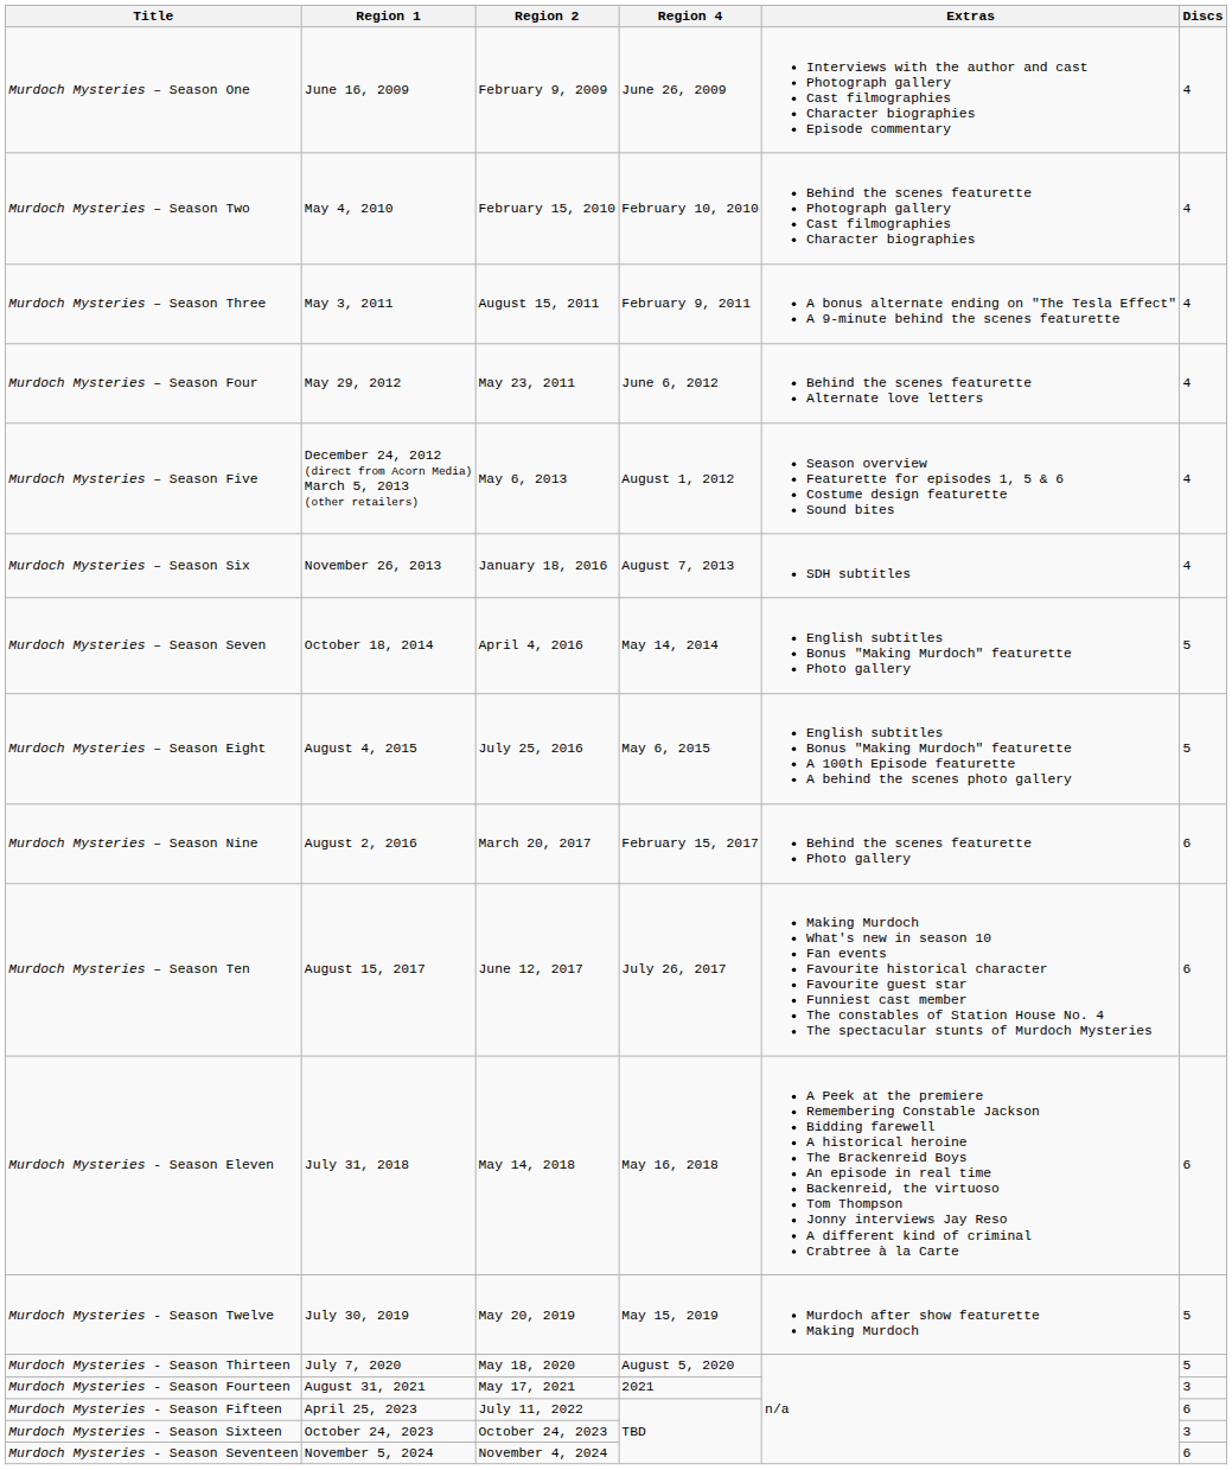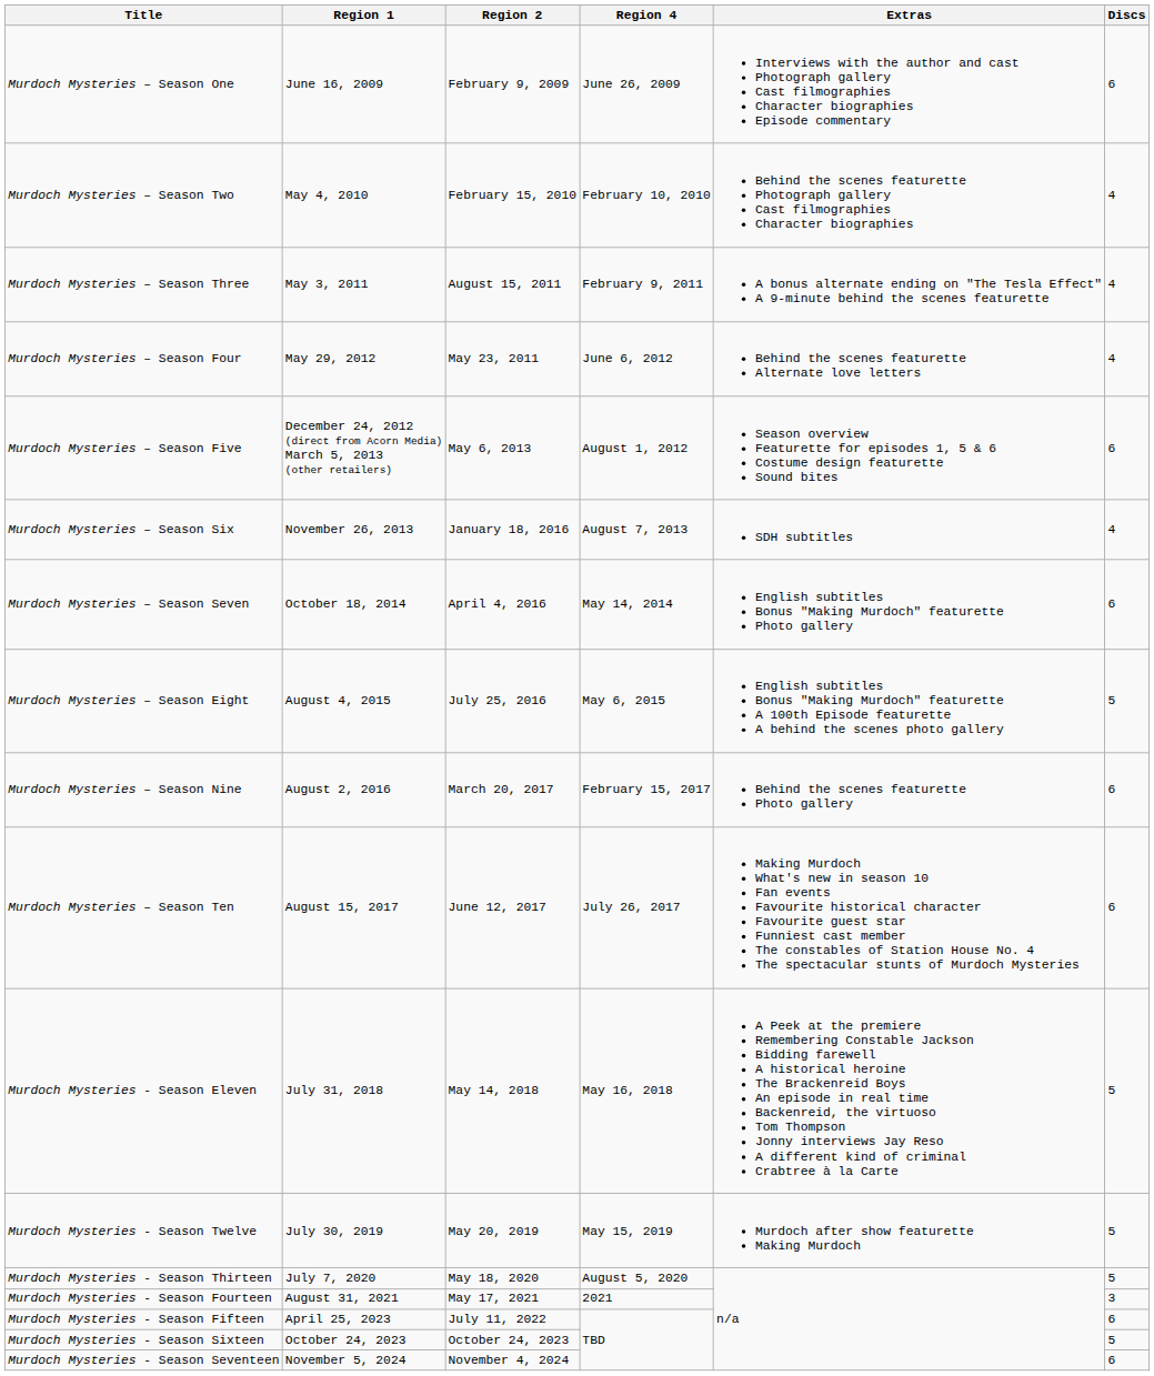 <table class="wikitable">
 <tr>
 <th>Title</th>
 <th>Region 1</th>
 <th>Region 2</th>
 <th>Region 4</th>
 <th>Extras</th>
 <th>Discs</th>
 </tr>
 <tr>
 <td><em>Murdoch Mysteries</em> – Season One</td>
 <td>June 16, 2009</td>
 <td>February 9, 2009</td>
 <td>June 26, 2009</td>
 <td><br><ul><li>Interviews with the author and cast</li><li>Photograph gallery</li><li>Cast filmographies</li><li>Character biographies</li><li>Episode commentary</li></ul></td>
-<td>4</td>
+<td>6</td>
 </tr>
 <tr>
 <td><em>Murdoch Mysteries</em> – Season Two</td>
 <td>May 4, 2010</td>
 <td>February 15, 2010</td>
 <td>February 10, 2010</td>
 <td><br><ul><li>Behind the scenes featurette</li><li>Photograph gallery</li><li>Cast filmographies</li><li>Character biographies</li></ul></td>
 <td>4</td>
 </tr>
 <tr>
 <td><em>Murdoch Mysteries</em> – Season Three</td>
 <td>May 3, 2011</td>
 <td>August 15, 2011</td>
 <td>February 9, 2011</td>
 <td><br><ul><li>A bonus alternate ending on "The Tesla Effect"</li><li>A 9-minute behind the scenes featurette</li></ul></td>
 <td>4</td>
 </tr>
 <tr>
 <td><em>Murdoch Mysteries</em> – Season Four</td>
 <td>May 29, 2012</td>
 <td>May 23, 2011</td>
 <td>June 6, 2012</td>
 <td><br><ul><li>Behind the scenes featurette</li><li>Alternate love letters</li></ul></td>
 <td>4</td>
 </tr>
 <tr>
 <td><em>Murdoch Mysteries</em> – Season Five</td>
 <td>December 24, 2012<br><small>(direct from Acorn Media)</small><br>March 5, 2013<br><small>(other retailers)</small></td>
 <td>May 6, 2013</td>
 <td>August 1, 2012</td>
 <td><br><ul><li>Season overview</li><li>Featurette for episodes 1, 5 & 6</li><li>Costume design featurette</li><li>Sound bites</li></ul></td>
-<td>4</td>
+<td>6</td>
 </tr>
 <tr>
 <td><em>Murdoch Mysteries</em> – Season Six</td>
 <td>November 26, 2013</td>
 <td>January 18, 2016</td>
 <td>August 7, 2013</td>
 <td><br><ul><li>SDH subtitles</li></ul></td>
 <td>4</td>
 </tr>
 <tr>
 <td><em>Murdoch Mysteries</em> – Season Seven</td>
 <td>October 18, 2014</td>
 <td>April 4, 2016</td>
 <td>May 14, 2014</td>
 <td><br><ul><li>English subtitles</li><li>Bonus "Making Murdoch" featurette</li><li>Photo gallery</li></ul></td>
-<td>5</td>
+<td>6</td>
 </tr>
 <tr>
 <td><em>Murdoch Mysteries</em> – Season Eight</td>
 <td>August 4, 2015</td>
 <td>July 25, 2016</td>
 <td>May 6, 2015</td>
 <td><br><ul><li>English subtitles</li><li>Bonus "Making Murdoch" featurette</li><li>A 100th Episode featurette</li><li>A behind the scenes photo gallery</li></ul></td>
 <td>5</td>
 </tr>
 <tr>
 <td><em>Murdoch Mysteries</em> – Season Nine</td>
 <td>August 2, 2016</td>
 <td>March 20, 2017</td>
 <td>February 15, 2017</td>
 <td><br><ul><li>Behind the scenes featurette</li><li>Photo gallery</li></ul></td>
 <td>6</td>
 </tr>
 <tr>
 <td><em>Murdoch Mysteries</em> – Season Ten</td>
 <td>August 15, 2017</td>
 <td>June 12, 2017</td>
 <td>July 26, 2017</td>
 <td><br><ul><li>Making Murdoch</li><li>What's new in season 10</li><li>Fan events</li><li>Favourite historical character</li><li>Favourite guest star</li><li>Funniest cast member</li><li>The constables of Station House No. 4</li><li>The spectacular stunts of Murdoch Mysteries</li></ul></td>
 <td>6</td>
 </tr>
 <tr>
 <td><em>Murdoch Mysteries</em> - Season Eleven</td>
 <td>July 31, 2018</td>
 <td>May 14, 2018</td>
 <td>May 16, 2018</td>
 <td><br><ul><li>A Peek at the premiere</li><li>Remembering Constable Jackson</li><li>Bidding farewell</li><li>A historical heroine</li><li>The Brackenreid Boys</li><li>An episode in real time</li><li>Backenreid, the virtuoso</li><li>Tom Thompson</li><li>Jonny interviews Jay Reso</li><li>A different kind of criminal</li><li>Crabtree à la Carte</li></ul></td>
-<td>6</td>
+<td>5</td>
 </tr>
 <tr>
 <td><em>Murdoch Mysteries</em> - Season Twelve</td>
 <td>July 30, 2019</td>
 <td>May 20, 2019</td>
 <td>May 15, 2019</td>
 <td><br><ul><li>Murdoch after show featurette</li><li>Making Murdoch</li></ul></td>
 <td>5</td>
 </tr>
 <tr>
 <td><em>Murdoch Mysteries</em> - Season Thirteen</td>
 <td>July 7, 2020</td>
 <td>May 18, 2020</td>
 <td>August 5, 2020</td>
 <td rowspan=6>n/a</td>
 <td>5</td>
 </tr>
 <tr>
 <td><em>Murdoch Mysteries</em> - Season Fourteen</td>
 <td>August 31, 2021</td>
 <td>May 17, 2021</td>
 <td>2021</td>
 <td>3</td>
 </tr>
 <tr>
 <td><em>Murdoch Mysteries</em> - Season Fifteen</td>
 <td>April 25, 2023</td>
 <td>July 11, 2022</td>
 <td rowspan=3>TBD</td>
 <td>6</td>
 </tr>
 <tr>
 <td><em>Murdoch Mysteries</em> - Season Sixteen</td>
 <td>October 24, 2023</td>
 <td>October 24, 2023</td>
-<td>3</td>
+<td>5</td>
 </tr>
 <tr>
 <td><em>Murdoch Mysteries</em> - Season Seventeen</td>
 <td>November 5, 2024</td>
 <td>November 4, 2024</td>
 <td>6</td>
 </tr>
 </table>
